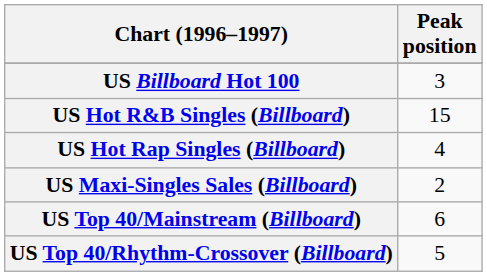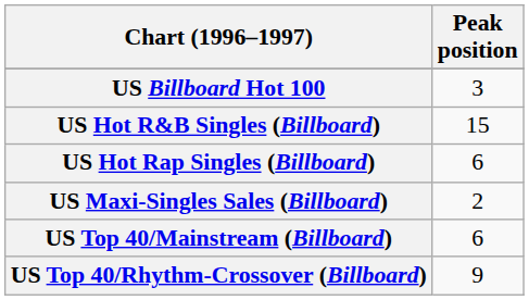 <table class="wikitable sortable plainrowheaders" style="text-align:center">
 <tr>
 <th>Chart (1996–1997)</th>
 <th>Peak<br>position</th>
 </tr>
 <tr>
 </tr>
 <tr>
 </tr>
 <tr>
 </tr>
 <tr>
 </tr>
 <tr>
 </tr>
 <tr>
 <th scope="row">US <a href='#'><em>Billboard</em> Hot 100</a></th>
 <td>3</td>
 </tr>
 <tr>
 <th scope="row">US <a href='#'>Hot R&B Singles</a> (<em><a href='#'>Billboard</a></em>)</th>
 <td>15</td>
 </tr>
 <tr>
 <th scope="row">US <a href='#'>Hot Rap Singles</a> (<em><a href='#'>Billboard</a></em>)</th>
-<td>4</td>
+<td>6</td>
 </tr>
 <tr>
 <th scope="row">US <a href='#'>Maxi-Singles Sales</a> (<em><a href='#'>Billboard</a></em>)</th>
 <td>2</td>
 </tr>
 <tr>
 <th scope="row">US <a href='#'>Top 40/Mainstream</a> (<em><a href='#'>Billboard</a></em>)</th>
 <td>6</td>
 </tr>
 <tr>
 <th scope="row">US <a href='#'>Top 40/Rhythm-Crossover</a> (<em><a href='#'>Billboard</a></em>)</th>
-<td>5</td>
+<td>9</td>
 </tr>
 </table>
